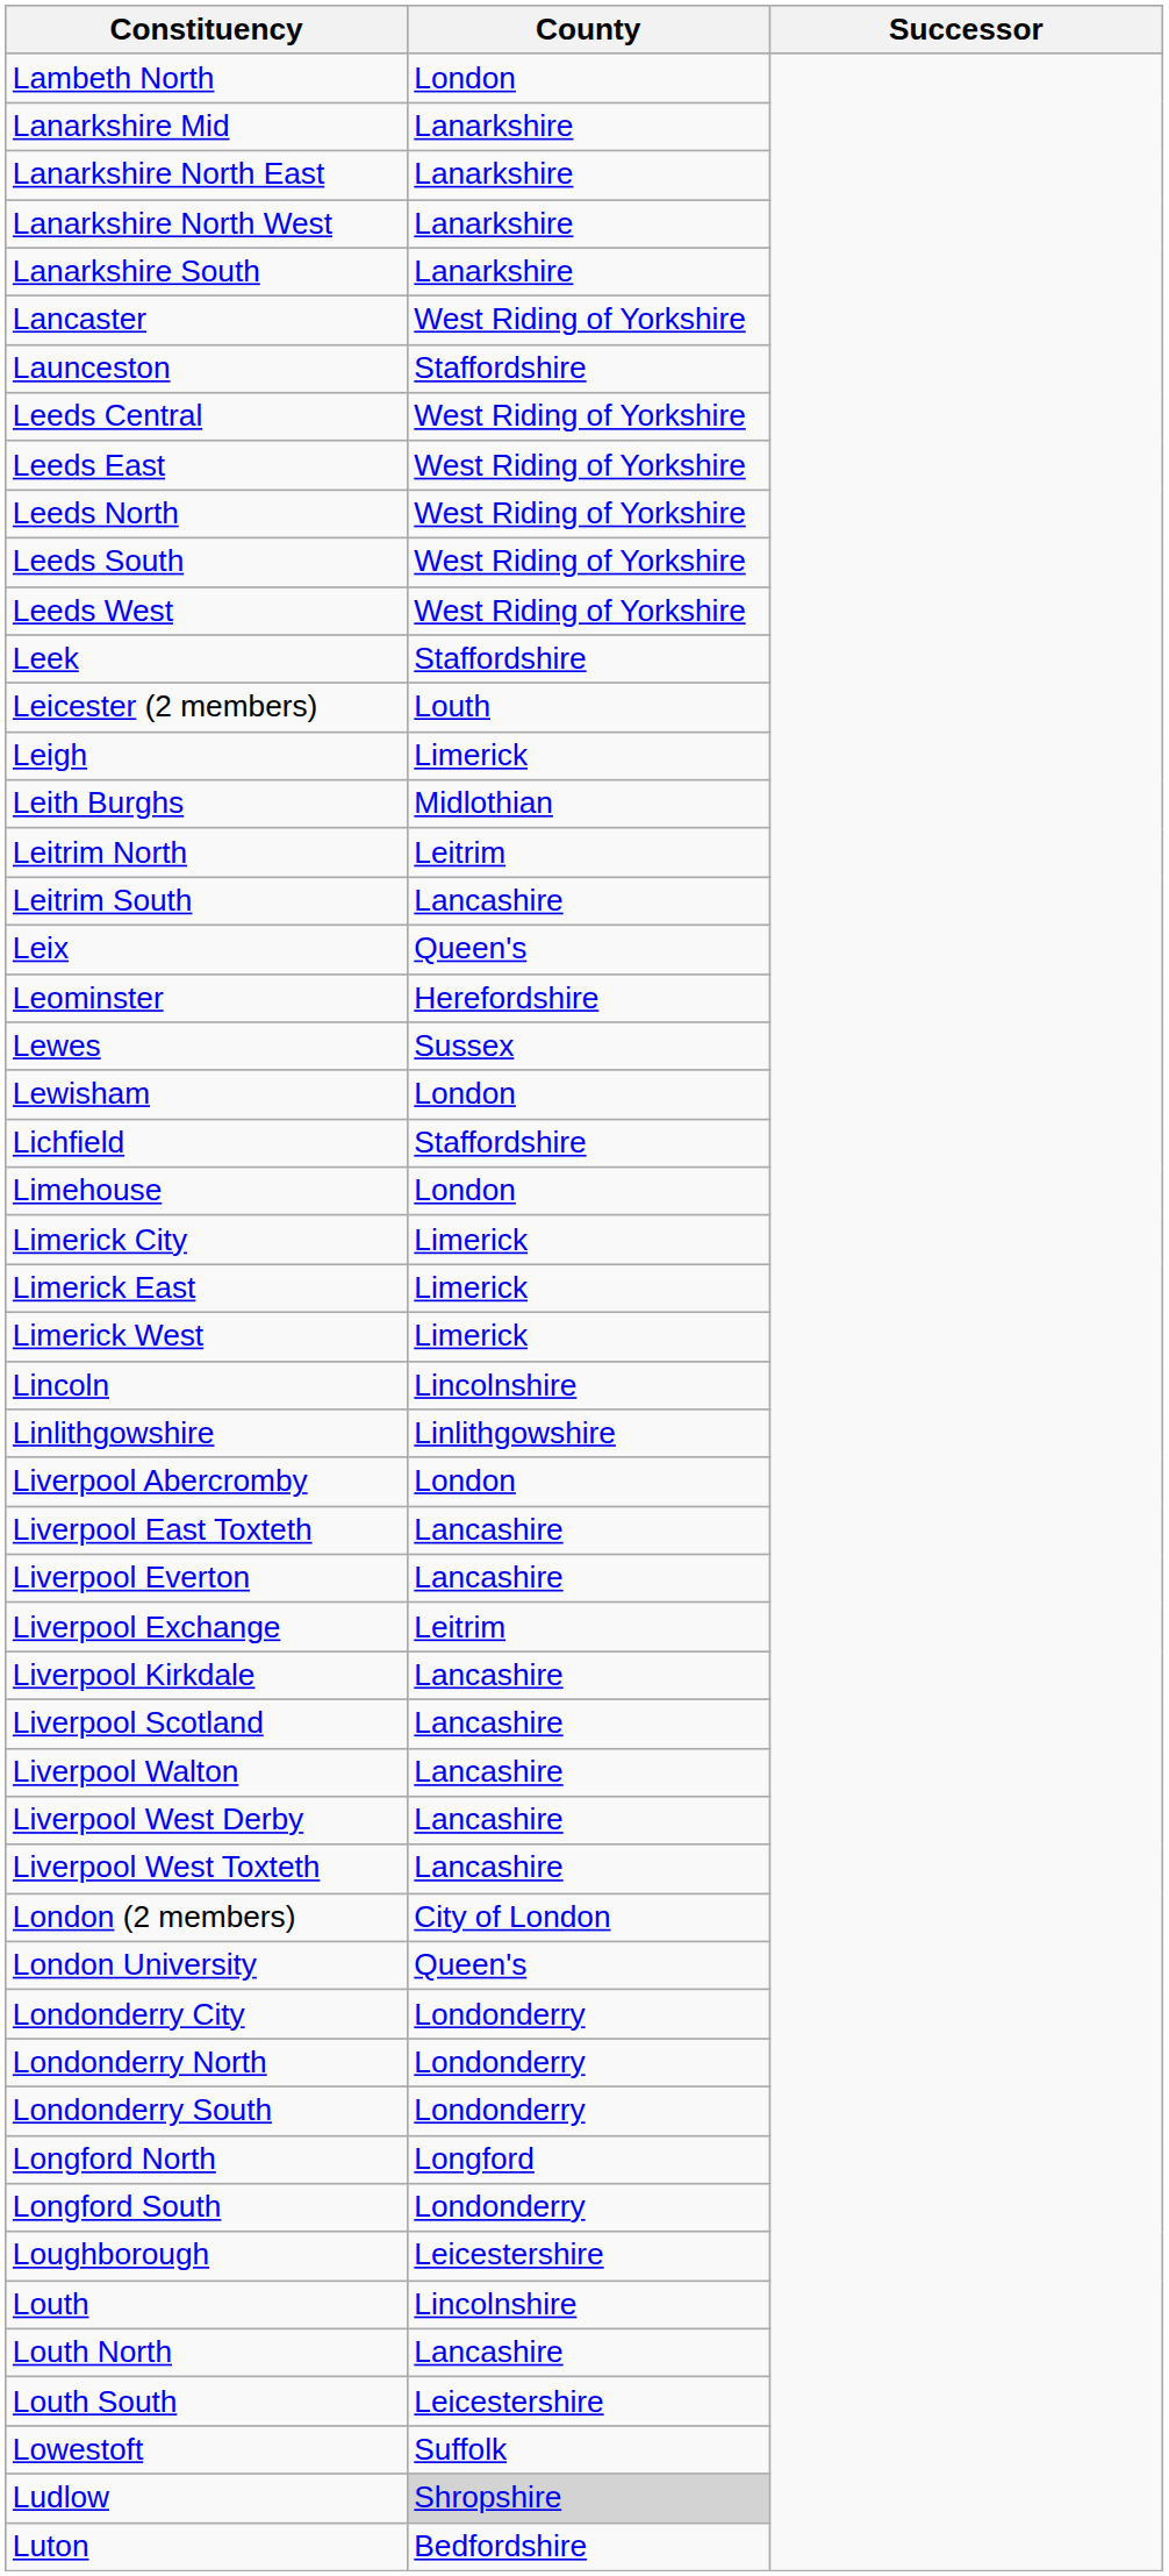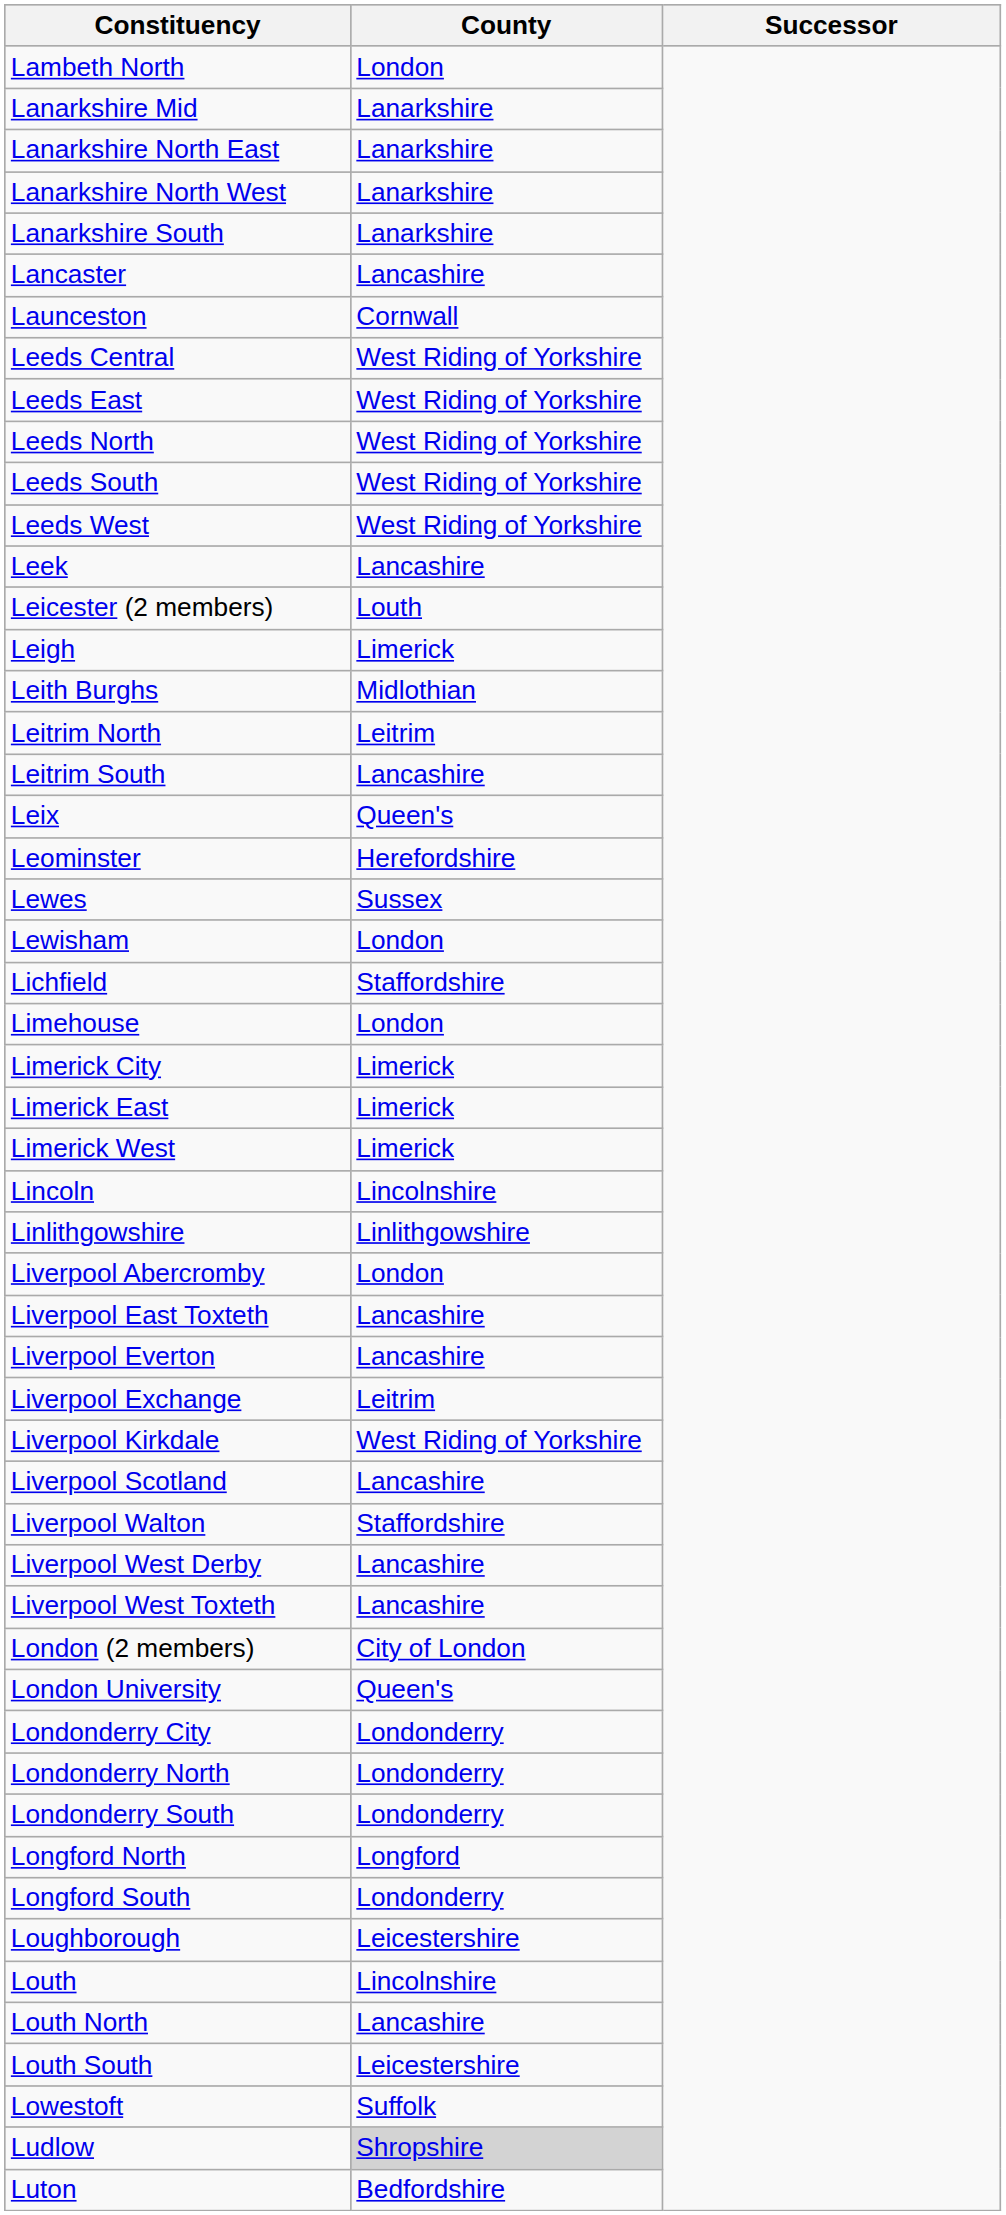 <table class="wikitable">
 <tr>
 <th width="225px">Constituency</th>
 <th width="200px">County</th>
 <th width="225px">Successor</th>
 </tr>
 <tr>
 <td><a href='#'>Lambeth North</a></td>
 <td><a href='#'>London</a></td>
 </tr>
 <tr>
 <td><a href='#'>Lanarkshire Mid</a></td>
 <td><a href='#'>Lanarkshire</a></td>
 </tr>
 <tr>
 <td><a href='#'>Lanarkshire North East</a></td>
 <td><a href='#'>Lanarkshire</a></td>
 </tr>
 <tr>
 <td><a href='#'>Lanarkshire North West</a></td>
 <td><a href='#'>Lanarkshire</a></td>
 </tr>
 <tr>
 <td><a href='#'>Lanarkshire South</a></td>
 <td><a href='#'>Lanarkshire</a></td>
 </tr>
 <tr>
 <td><a href='#'>Lancaster</a></td>
-<td><a href='#'>West Riding of Yorkshire</a></td>
+<td><a href='#'>Lancashire</a></td>
 </tr>
 <tr>
 <td><a href='#'>Launceston</a></td>
-<td><a href='#'>Staffordshire</a></td>
+<td><a href='#'>Cornwall</a></td>
 </tr>
 <tr>
 <td><a href='#'>Leeds Central</a></td>
 <td><a href='#'>West Riding of Yorkshire</a></td>
 </tr>
 <tr>
 <td><a href='#'>Leeds East</a></td>
 <td><a href='#'>West Riding of Yorkshire</a></td>
 </tr>
 <tr>
 <td><a href='#'>Leeds North</a></td>
 <td><a href='#'>West Riding of Yorkshire</a></td>
 </tr>
 <tr>
 <td><a href='#'>Leeds South</a></td>
 <td><a href='#'>West Riding of Yorkshire</a></td>
 </tr>
 <tr>
 <td><a href='#'>Leeds West</a></td>
 <td><a href='#'>West Riding of Yorkshire</a></td>
 </tr>
 <tr>
 <td><a href='#'>Leek</a></td>
-<td><a href='#'>Staffordshire</a></td>
+<td><a href='#'>Lancashire</a></td>
 </tr>
 <tr>
 <td><a href='#'>Leicester</a> (2 members)</td>
 <td><a href='#'>Louth</a></td>
 </tr>
 <tr>
 <td><a href='#'>Leigh</a></td>
 <td><a href='#'>Limerick</a></td>
 </tr>
 <tr>
 <td><a href='#'>Leith Burghs</a></td>
 <td><a href='#'>Midlothian</a></td>
 </tr>
 <tr>
 <td><a href='#'>Leitrim North</a></td>
 <td><a href='#'>Leitrim</a></td>
 </tr>
 <tr>
 <td><a href='#'>Leitrim South</a></td>
 <td><a href='#'>Lancashire</a></td>
 </tr>
 <tr>
 <td><a href='#'>Leix</a></td>
 <td><a href='#'>Queen's</a></td>
 </tr>
 <tr>
 <td><a href='#'>Leominster</a></td>
 <td><a href='#'>Herefordshire</a></td>
 </tr>
 <tr>
 <td><a href='#'>Lewes</a></td>
 <td><a href='#'>Sussex</a></td>
 </tr>
 <tr>
 <td><a href='#'>Lewisham</a></td>
 <td><a href='#'>London</a></td>
 </tr>
 <tr>
 <td><a href='#'>Lichfield</a></td>
 <td><a href='#'>Staffordshire</a></td>
 </tr>
 <tr>
 <td><a href='#'>Limehouse</a></td>
 <td><a href='#'>London</a></td>
 </tr>
 <tr>
 <td><a href='#'>Limerick City</a></td>
 <td><a href='#'>Limerick</a></td>
 </tr>
 <tr>
 <td><a href='#'>Limerick East</a></td>
 <td><a href='#'>Limerick</a></td>
 </tr>
 <tr>
 <td><a href='#'>Limerick West</a></td>
 <td><a href='#'>Limerick</a></td>
 </tr>
 <tr>
 <td><a href='#'>Lincoln</a></td>
 <td><a href='#'>Lincolnshire</a></td>
 </tr>
 <tr>
 <td><a href='#'>Linlithgowshire</a></td>
 <td><a href='#'>Linlithgowshire</a></td>
 </tr>
 <tr>
 <td><a href='#'>Liverpool Abercromby</a></td>
 <td><a href='#'>London</a></td>
 </tr>
 <tr>
 <td><a href='#'>Liverpool East Toxteth</a></td>
 <td><a href='#'>Lancashire</a></td>
 </tr>
 <tr>
 <td><a href='#'>Liverpool Everton</a></td>
 <td><a href='#'>Lancashire</a></td>
 </tr>
 <tr>
 <td><a href='#'>Liverpool Exchange</a></td>
 <td><a href='#'>Leitrim</a></td>
 </tr>
 <tr>
 <td><a href='#'>Liverpool Kirkdale</a></td>
-<td><a href='#'>Lancashire</a></td>
+<td><a href='#'>West Riding of Yorkshire</a></td>
 </tr>
 <tr>
 <td><a href='#'>Liverpool Scotland</a></td>
 <td><a href='#'>Lancashire</a></td>
 </tr>
 <tr>
 <td><a href='#'>Liverpool Walton</a></td>
-<td><a href='#'>Lancashire</a></td>
+<td><a href='#'>Staffordshire</a></td>
 </tr>
 <tr>
 <td><a href='#'>Liverpool West Derby</a></td>
 <td><a href='#'>Lancashire</a></td>
 </tr>
 <tr>
 <td><a href='#'>Liverpool West Toxteth</a></td>
 <td><a href='#'>Lancashire</a></td>
 </tr>
 <tr>
 <td><a href='#'>London</a> (2 members)</td>
 <td><a href='#'>City of London</a></td>
 </tr>
 <tr>
 <td><a href='#'>London University</a></td>
 <td><a href='#'>Queen's</a></td>
 </tr>
 <tr>
 <td><a href='#'>Londonderry City</a></td>
 <td><a href='#'>Londonderry</a></td>
 </tr>
 <tr>
 <td><a href='#'>Londonderry North</a></td>
 <td><a href='#'>Londonderry</a></td>
 </tr>
 <tr>
 <td><a href='#'>Londonderry South</a></td>
 <td><a href='#'>Londonderry</a></td>
 </tr>
 <tr>
 <td><a href='#'>Longford North</a></td>
 <td><a href='#'>Longford</a></td>
 </tr>
 <tr>
 <td><a href='#'>Longford South</a></td>
 <td><a href='#'>Londonderry</a></td>
 </tr>
 <tr>
 <td><a href='#'>Loughborough</a></td>
 <td><a href='#'>Leicestershire</a></td>
 </tr>
 <tr>
 <td><a href='#'>Louth</a></td>
 <td><a href='#'>Lincolnshire</a></td>
 </tr>
 <tr>
 <td><a href='#'>Louth North</a></td>
 <td><a href='#'>Lancashire</a></td>
 </tr>
 <tr>
 <td><a href='#'>Louth South</a></td>
 <td><a href='#'>Leicestershire</a></td>
 </tr>
 <tr>
 <td><a href='#'>Lowestoft</a></td>
 <td><a href='#'>Suffolk</a></td>
 </tr>
 <tr>
 <td><a href='#'>Ludlow</a></td>
 <td style="background: lightgrey;"><a href='#'>Shropshire</a></td>
 </tr>
 <tr>
 <td><a href='#'>Luton</a></td>
 <td><a href='#'>Bedfordshire</a></td>
 </tr>
 </table>
